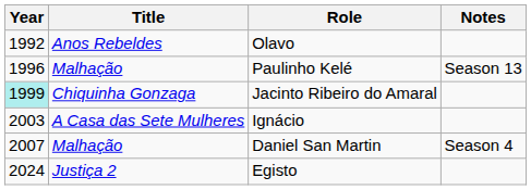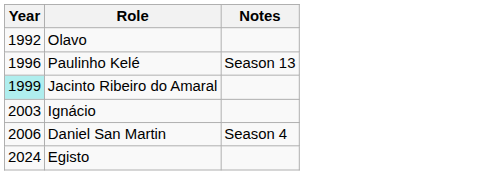 <table class="wikitable sortable">
 <tr>
 <th>Year</th>
-<th>Title</th>
 <th>Role</th>
 <th>Notes</th>
 </tr>
 <tr>
 <td>1992</td>
-<td><em><a href='#'>Anos Rebeldes</a></em></td>
 <td>Olavo</td>
 <td></td>
 </tr>
 <tr>
 <td>1996</td>
-<td><em><a href='#'>Malhação</a></em></td>
 <td>Paulinho Kelé</td>
 <td>Season 13</td>
 </tr>
 <tr>
 <td style="background: paleturquoise;">1999</td>
-<td><em><a href='#'>Chiquinha Gonzaga</a></em></td>
 <td>Jacinto Ribeiro do Amaral</td>
 <td></td>
 </tr>
 <tr>
 <td>2003</td>
-<td><em><a href='#'>A Casa das Sete Mulheres</a></em></td>
 <td>Ignácio</td>
 <td></td>
 </tr>
 <tr>
-<td>2007</td>
-<td><em><a href='#'>Malhação</a></em></td>
+<td>2006</td>
 <td>Daniel San Martin</td>
 <td>Season 4</td>
 </tr>
 <tr>
 <td>2024</td>
-<td><em><a href='#'>Justiça 2</a></em></td>
 <td>Egisto</td>
 <td></td>
 </tr>
 </table>
